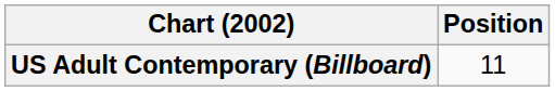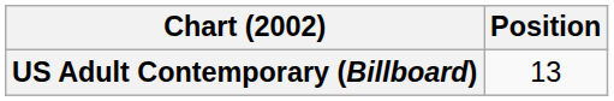 <table class="wikitable plainrowheaders" style="text-align:center;">
 <tr>
 <th scope="col">Chart (2002)</th>
 <th scope="col">Position</th>
 </tr>
 <tr>
 <th scope="row">US Adult Contemporary (<em>Billboard</em>)</th>
-<td>11</td>
+<td>13</td>
 </tr>
 </table>
